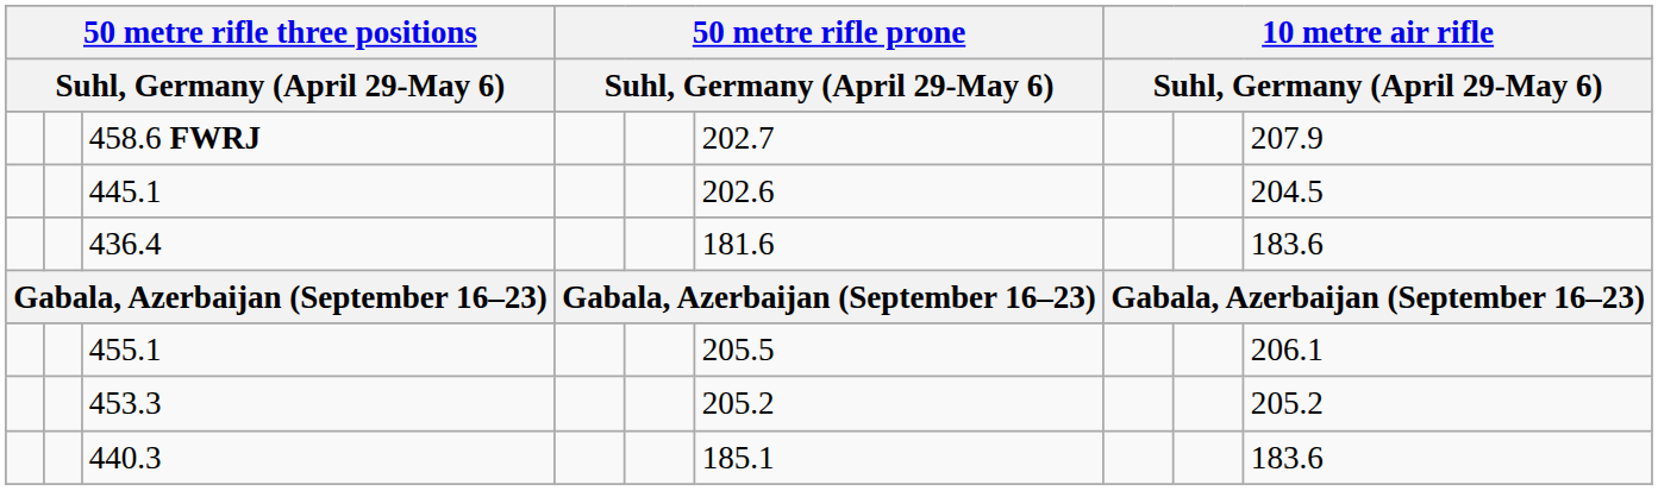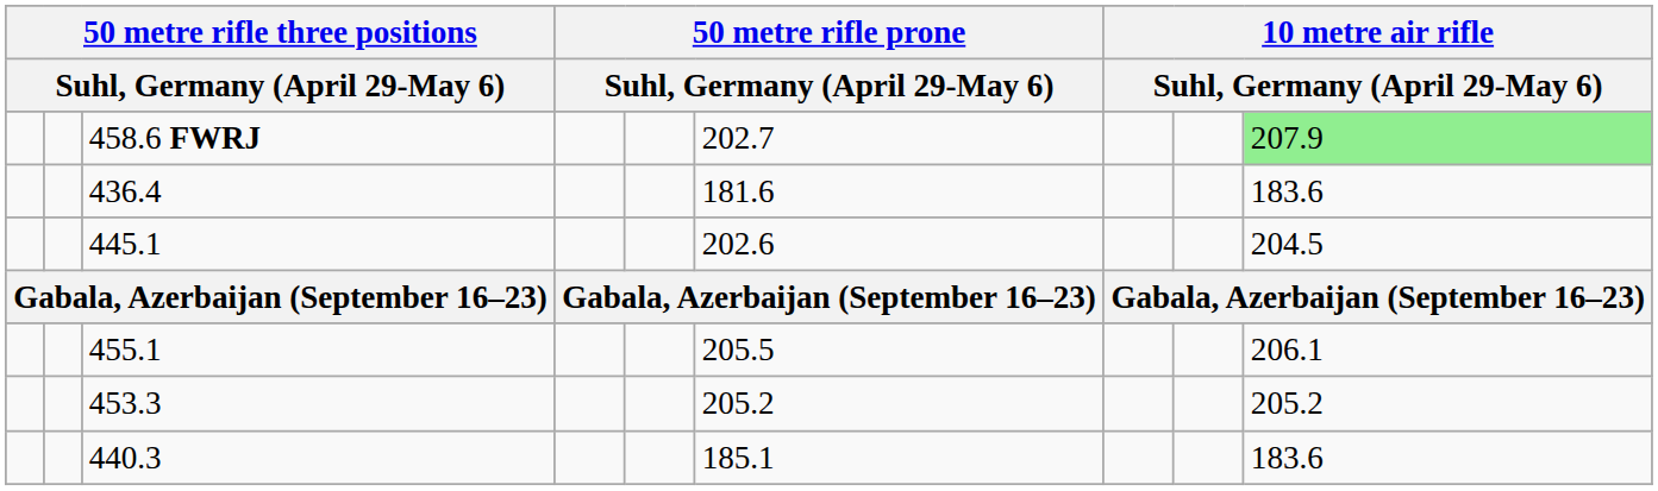 <table class="wikitable" style="font-size: 95%">
 <tr>
 <th colspan="3"><a href='#'>50 metre rifle three positions</a></th>
 <th colspan="3"><a href='#'>50 metre rifle prone</a></th>
 <th colspan="3"><a href='#'>10 metre air rifle</a></th>
 </tr>
 <tr>
 <th colspan="3">Suhl, Germany (April 29-May 6)</th>
 <th colspan="3">Suhl, Germany (April 29-May 6)</th>
 <th colspan="3">Suhl, Germany (April 29-May 6)</th>
 </tr>
 <tr>
 <td></td>
 <td></td>
 <td>458.6 <strong>FWRJ</strong></td>
 <td></td>
 <td></td>
 <td>202.7</td>
 <td></td>
 <td></td>
-<td>207.9</td>
+<td style="background: lightgreen;">207.9</td>
+</tr>
+<tr>
+<td></td>
+<td></td>
+<td>436.4</td>
+<td></td>
+<td></td>
+<td>181.6</td>
+<td></td>
+<td></td>
+<td>183.6</td>
 </tr>
 <tr>
 <td></td>
 <td></td>
 <td>445.1</td>
 <td></td>
 <td></td>
 <td>202.6</td>
 <td></td>
 <td></td>
 <td>204.5</td>
-</tr>
-<tr>
-<td></td>
-<td></td>
-<td>436.4</td>
-<td></td>
-<td></td>
-<td>181.6</td>
-<td></td>
-<td></td>
-<td>183.6</td>
 </tr>
 <tr>
 <th colspan="3">Gabala, Azerbaijan (September 16–23)</th>
 <th colspan="3">Gabala, Azerbaijan (September 16–23)</th>
 <th colspan="3">Gabala, Azerbaijan (September 16–23)</th>
 </tr>
 <tr>
 <td></td>
 <td></td>
 <td>455.1</td>
 <td></td>
 <td></td>
 <td>205.5</td>
 <td></td>
 <td></td>
 <td>206.1</td>
 </tr>
 <tr>
 <td></td>
 <td></td>
 <td>453.3</td>
 <td></td>
 <td></td>
 <td>205.2</td>
 <td></td>
 <td></td>
 <td>205.2</td>
 </tr>
 <tr>
 <td></td>
 <td></td>
 <td>440.3</td>
 <td></td>
 <td></td>
 <td>185.1</td>
 <td></td>
 <td></td>
 <td>183.6</td>
 </tr>
 </table>
